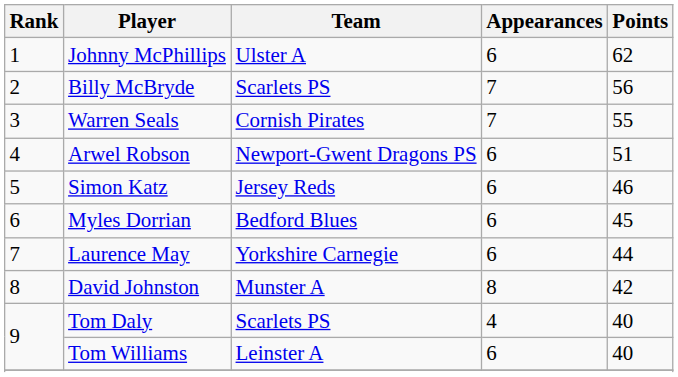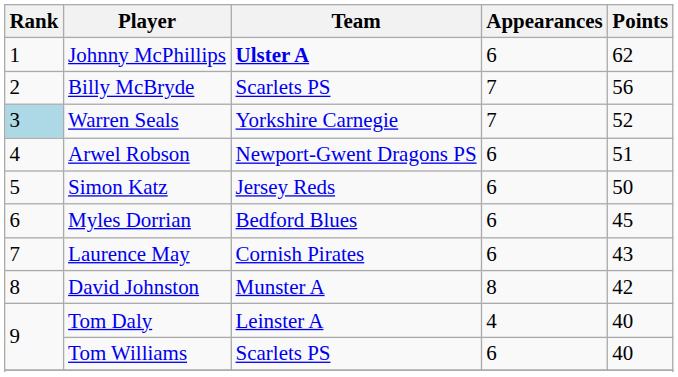 <table class="wikitable">
 <tr>
 <th>Rank</th>
 <th>Player</th>
 <th>Team</th>
 <th>Appearances</th>
 <th>Points</th>
 </tr>
 <tr>
 <td>1</td>
 <td> <a href='#'>Johnny McPhillips</a></td>
-<td><a href='#'>Ulster A</a></td>
+<td><strong><a href='#'>Ulster A</a></strong></td>
 <td>6</td>
 <td>62</td>
 </tr>
 <tr>
 <td>2</td>
 <td> <a href='#'>Billy McBryde</a></td>
 <td><a href='#'>Scarlets PS</a></td>
 <td>7</td>
 <td>56</td>
 </tr>
 <tr>
-<td>3</td>
+<td style="background: lightblue;">3</td>
 <td> <a href='#'>Warren Seals</a></td>
-<td><a href='#'>Cornish Pirates</a></td>
+<td><a href='#'>Yorkshire Carnegie</a></td>
 <td>7</td>
-<td>55</td>
+<td>52</td>
 </tr>
 <tr>
 <td>4</td>
 <td> <a href='#'>Arwel Robson</a></td>
 <td><a href='#'>Newport-Gwent Dragons PS</a></td>
 <td>6</td>
 <td>51</td>
 </tr>
 <tr>
 <td>5</td>
 <td> <a href='#'>Simon Katz</a></td>
 <td><a href='#'>Jersey Reds</a></td>
 <td>6</td>
-<td>46</td>
+<td>50</td>
 </tr>
 <tr>
 <td>6</td>
 <td> <a href='#'>Myles Dorrian</a></td>
 <td><a href='#'>Bedford Blues</a></td>
 <td>6</td>
 <td>45</td>
 </tr>
 <tr>
 <td>7</td>
 <td> <a href='#'>Laurence May</a></td>
-<td><a href='#'>Yorkshire Carnegie</a></td>
+<td><a href='#'>Cornish Pirates</a></td>
 <td>6</td>
-<td>44</td>
+<td>43</td>
 </tr>
 <tr>
 <td>8</td>
 <td> <a href='#'>David Johnston</a></td>
 <td><a href='#'>Munster A</a></td>
 <td>8</td>
 <td>42</td>
 </tr>
 <tr>
 <td rowspan="2">9</td>
 <td> <a href='#'>Tom Daly</a></td>
-<td><a href='#'>Scarlets PS</a></td>
+<td><a href='#'>Leinster A</a></td>
 <td>4</td>
 <td>40</td>
 </tr>
 <tr>
 <td> <a href='#'>Tom Williams</a></td>
-<td><a href='#'>Leinster A</a></td>
+<td><a href='#'>Scarlets PS</a></td>
 <td>6</td>
 <td>40</td>
 </tr>
 <tr>
 </tr>
 <tr>
 </tr>
 </table>
